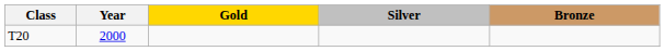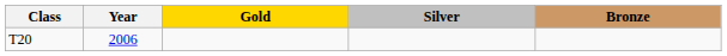 <table class="wikitable">
 <tr>
 <th width=80>Class</th>
 <th width=80>Year</th>
 <td align=center width=200 bgcolor=gold><strong>Gold</strong></td>
 <td align=center width=200 bgcolor=silver><strong>Silver</strong></td>
 <td align=center width=200 bgcolor=cc9966><strong>Bronze</strong></td>
 </tr>
 <tr>
 <td>T20</td>
-<td align=center><a href='#'>2000</a></td>
+<td align=center><a href='#'>2006</a></td>
 <td></td>
 <td></td>
 <td></td>
 </tr>
 </table>
